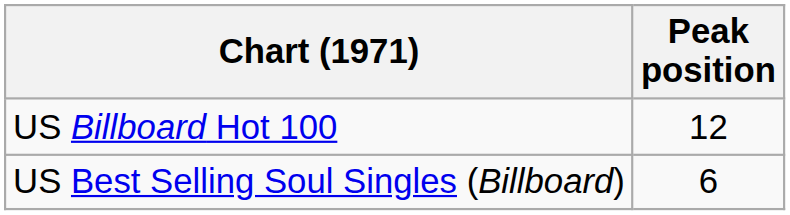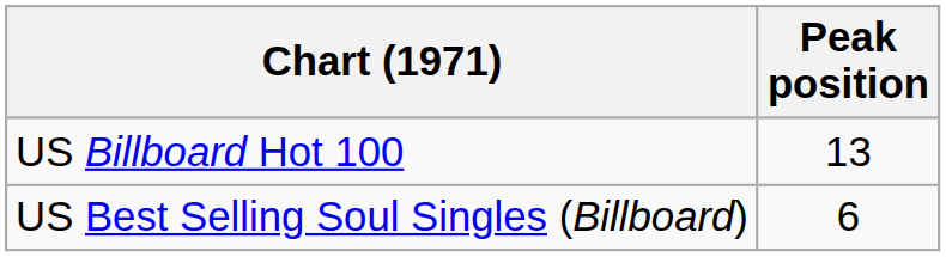 <table class="wikitable sortable">
 <tr>
 <th>Chart (1971)</th>
 <th>Peak<br>position</th>
 </tr>
 <tr>
 <td>US <a href='#'><em>Billboard</em> Hot 100</a></td>
-<td align="center">12</td>
+<td align="center">13</td>
 </tr>
 <tr>
 <td>US <a href='#'>Best Selling Soul Singles</a> (<em>Billboard</em>)</td>
 <td align="center">6</td>
 </tr>
 </table>
